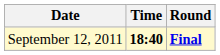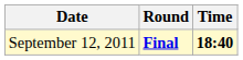 <table class="wikitable">
 <tr>
 <th>Date</th>
+<th>Round</th>
 <th>Time</th>
-<th>Round</th>
 </tr>
 <tr style=background:lemonchiffon>
 <td>September 12, 2011</td>
+<td><strong><a href='#'>Final</a></strong></td>
 <td><strong>18:40</strong></td>
-<td><strong><a href='#'>Final</a></strong></td>
 </tr>
 </table>
